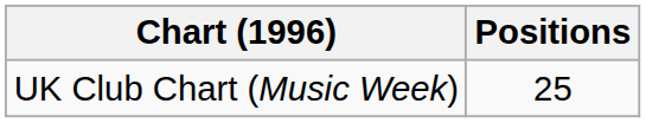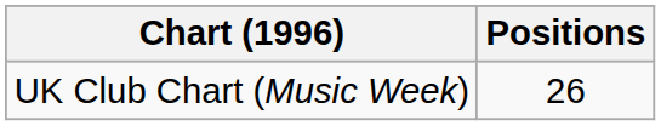 <table class="wikitable sortable">
 <tr>
 <th>Chart (1996)</th>
 <th>Positions</th>
 </tr>
 <tr>
 <td>UK Club Chart (<em>Music Week</em>)</td>
-<td align="center">25</td>
+<td align="center">26</td>
 </tr>
 </table>
